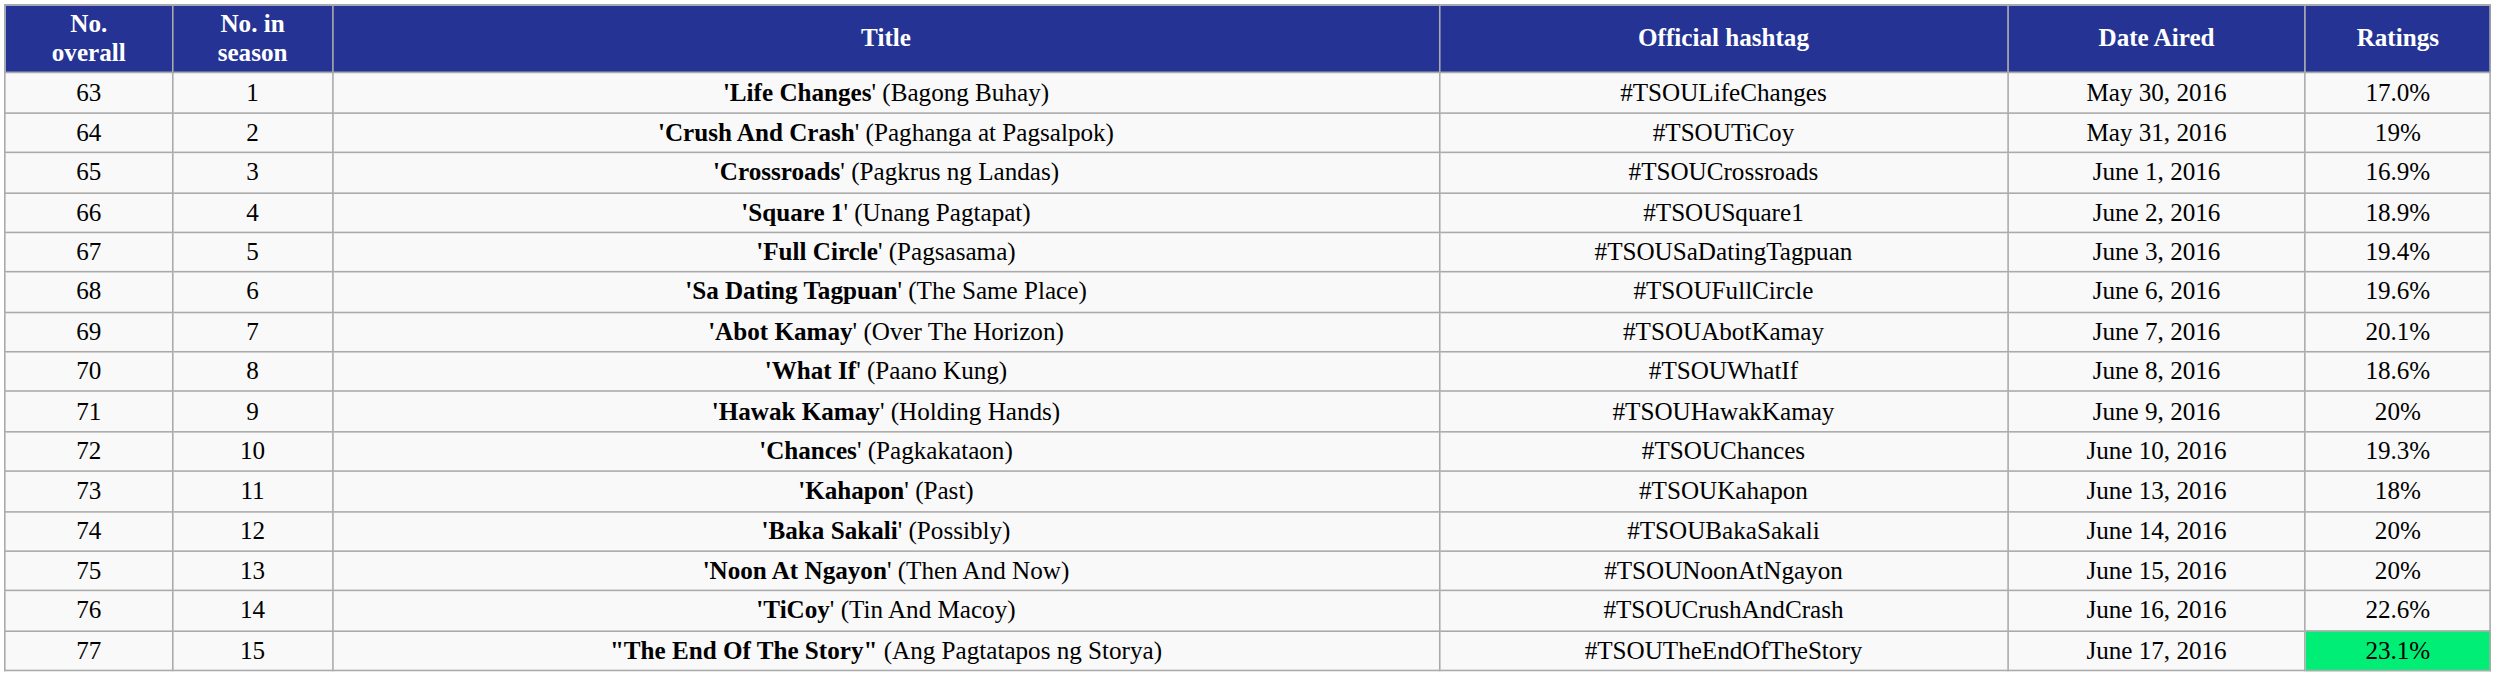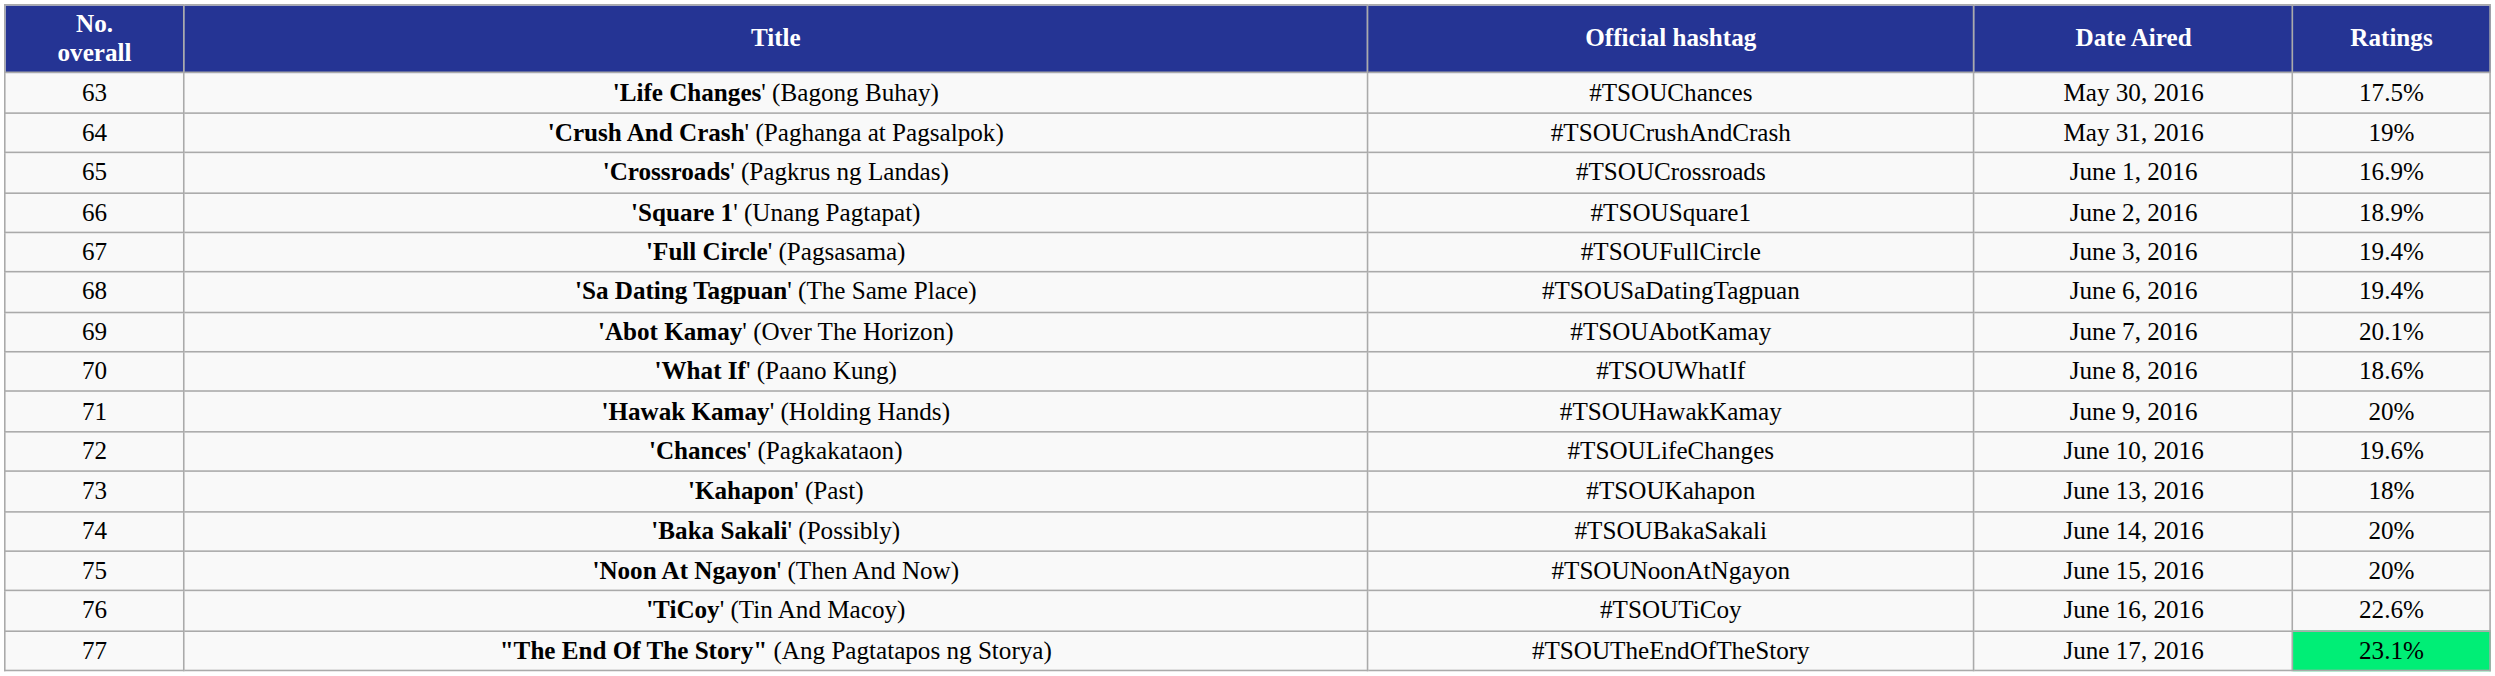 <table class="wikitable" style="text-align:center; font-size:100%; line-height:18px;" width="100%">
 <tr>
 <th style="background:#253494; color:#ffffff">No. <br> overall</th>
-<th style="background:#253494; color:#ffffff">No. in <br> season</th>
 <th style="background:#253494; color:#ffffff">Title</th>
 <th style="background:#253494; color:#ffffff">Official hashtag</th>
 <th style="background:#253494; color:#ffffff">Date Aired</th>
 <th style="background:#253494; color:#ffffff">Ratings</th>
 </tr>
 <tr>
 <td>63</td>
-<td>1</td>
 <td><strong>'Life Changes</strong>' (Bagong Buhay)</td>
-<td>#TSOULifeChanges</td>
+<td>#TSOUChances</td>
 <td>May 30, 2016</td>
-<td>17.0%</td>
+<td>17.5%</td>
 </tr>
 <tr>
 <td>64</td>
-<td>2</td>
 <td><strong>'Crush And Crash</strong>' (Paghanga at Pagsalpok)</td>
-<td>#TSOUTiCoy</td>
+<td>#TSOUCrushAndCrash</td>
 <td>May 31, 2016</td>
 <td>19%</td>
 </tr>
 <tr>
 <td>65</td>
-<td>3</td>
 <td><strong>'Crossroads</strong>' (Pagkrus ng Landas)</td>
 <td>#TSOUCrossroads</td>
 <td>June 1, 2016</td>
 <td>16.9%</td>
 </tr>
 <tr>
 <td>66</td>
-<td>4</td>
 <td><strong>'Square 1</strong>' (Unang Pagtapat)</td>
 <td>#TSOUSquare1</td>
 <td>June 2, 2016</td>
 <td>18.9%</td>
 </tr>
 <tr>
 <td>67</td>
-<td>5</td>
 <td><strong>'Full Circle</strong>' (Pagsasama)</td>
-<td>#TSOUSaDatingTagpuan</td>
+<td>#TSOUFullCircle</td>
 <td>June 3, 2016</td>
 <td>19.4%</td>
 </tr>
 <tr>
 <td>68</td>
-<td>6</td>
 <td><strong>'Sa Dating Tagpuan</strong>' (The Same Place)</td>
-<td>#TSOUFullCircle</td>
+<td>#TSOUSaDatingTagpuan</td>
 <td>June 6, 2016</td>
-<td>19.6%</td>
+<td>19.4%</td>
 </tr>
 <tr>
 <td>69</td>
-<td>7</td>
 <td><strong>'Abot Kamay</strong>' (Over The Horizon)</td>
 <td>#TSOUAbotKamay</td>
 <td>June 7, 2016</td>
 <td>20.1%</td>
 </tr>
 <tr>
 <td>70</td>
-<td>8</td>
 <td><strong>'What If</strong>' (Paano Kung)</td>
 <td>#TSOUWhatIf</td>
 <td>June 8, 2016</td>
 <td>18.6%</td>
 </tr>
 <tr>
 <td>71</td>
-<td>9</td>
 <td><strong>'Hawak Kamay</strong>' (Holding Hands)</td>
 <td>#TSOUHawakKamay</td>
 <td>June 9, 2016</td>
 <td>20%</td>
 </tr>
 <tr>
 <td>72</td>
-<td>10</td>
 <td><strong>'Chances</strong>' (Pagkakataon)</td>
-<td>#TSOUChances</td>
+<td>#TSOULifeChanges</td>
 <td>June 10, 2016</td>
-<td>19.3%</td>
+<td>19.6%</td>
 </tr>
 <tr>
 <td>73</td>
-<td>11</td>
 <td><strong>'Kahapon</strong>' (Past)</td>
 <td>#TSOUKahapon</td>
 <td>June 13, 2016</td>
 <td>18%</td>
 </tr>
 <tr>
 <td>74</td>
-<td>12</td>
 <td><strong>'Baka Sakali</strong>' (Possibly)</td>
 <td>#TSOUBakaSakali</td>
 <td>June 14, 2016</td>
 <td>20%</td>
 </tr>
 <tr>
 <td>75</td>
-<td>13</td>
 <td><strong>'Noon At Ngayon</strong>' (Then And Now)</td>
 <td>#TSOUNoonAtNgayon</td>
 <td>June 15, 2016</td>
 <td>20%</td>
 </tr>
 <tr>
 <td>76</td>
-<td>14</td>
 <td><strong>'TiCoy</strong>' (Tin And Macoy)</td>
-<td>#TSOUCrushAndCrash</td>
+<td>#TSOUTiCoy</td>
 <td>June 16, 2016</td>
 <td>22.6%</td>
 </tr>
 <tr>
 <td>77</td>
-<td>15</td>
 <td><strong>"The End Of The Story"</strong> (Ang Pagtatapos ng Storya)</td>
 <td>#TSOUTheEndOfTheStory</td>
 <td>June 17, 2016</td>
 <td style="background:#00EE76;">23.1%</td>
 </tr>
 </table>
